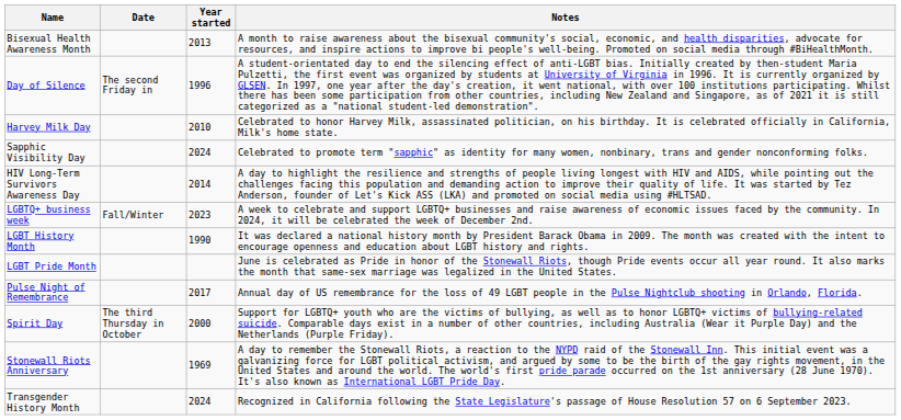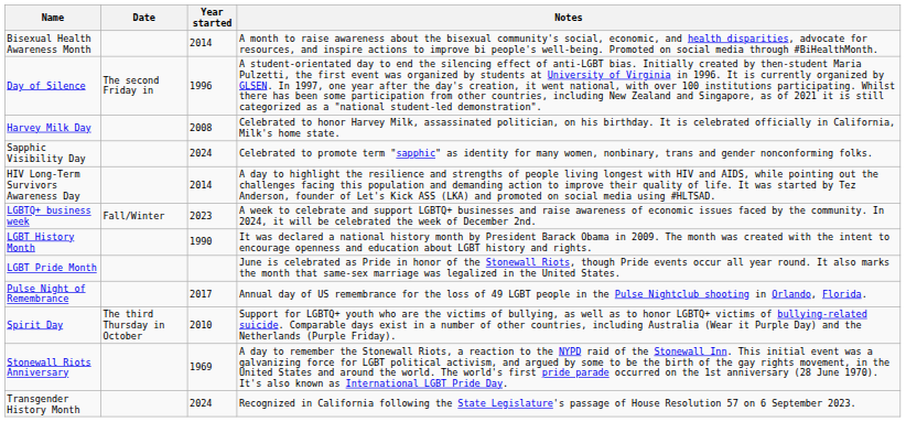 <table class="wikitable sortable">
 <tr>
 <th>Name</th>
 <th>Date</th>
 <th>Year started</th>
 <th>Notes</th>
 </tr>
 <tr>
 <td>Bisexual Health Awareness Month</td>
 <td></td>
-<td>2013</td>
+<td>2014</td>
 <td>A month to raise awareness about the bisexual community's social, economic, and <a href='#'>health disparities</a>, advocate for resources, and inspire actions to improve bi people's well-being. Promoted on social media through #BiHealthMonth.</td>
 </tr>
 <tr>
 <td><a href='#'>Day of Silence</a></td>
 <td>The second Friday in </td>
 <td>1996</td>
 <td>A student-orientated day to end the silencing effect of anti-LGBT bias. Initially created by then-student Maria Pulzetti, the first event was organized by students at <a href='#'>University of Virginia</a> in 1996. It is currently organized by <a href='#'>GLSEN</a>. In 1997, one year after the day's creation, it went national, with over 100 institutions participating. Whilst there has been some participation from other countries, including New Zealand and Singapore, as of 2021 it is still categorized as a "national student-led demonstration".</td>
 </tr>
 <tr>
 <td><a href='#'>Harvey Milk Day</a></td>
 <td></td>
-<td>2010</td>
+<td>2008</td>
 <td>Celebrated to honor Harvey Milk, assassinated politician, on his birthday. It is celebrated officially in California, Milk's home state.</td>
 </tr>
 <tr>
 <td>Sapphic Visibility Day</td>
 <td></td>
 <td>2024</td>
 <td>Celebrated to promote term "<a href='#'>sapphic</a>" as identity for many women, nonbinary, trans and gender nonconforming folks.</td>
 </tr>
 <tr>
 <td>HIV Long-Term Survivors Awareness Day</td>
 <td></td>
 <td>2014</td>
 <td>A day to highlight the resilience and strengths of people living longest with HIV and AIDS, while pointing out the challenges facing this population and demanding action to improve their quality of life. It was started by Tez Anderson, founder of Let's Kick ASS (LKA) and promoted on social media using #HLTSAD.</td>
 </tr>
 <tr>
 <td><a href='#'>LGBTQ+ business week</a></td>
 <td>Fall/Winter</td>
 <td>2023</td>
 <td>A week to celebrate and support LGBTQ+ businesses and raise awareness of economic issues faced by the community. In 2024, it will be celebrated the week of December 2nd.</td>
 </tr>
 <tr>
 <td><a href='#'>LGBT History Month</a></td>
 <td></td>
 <td>1990</td>
 <td>It was declared a national history month by President Barack Obama in 2009. The month was created with the intent to encourage openness and education about LGBT history and rights.</td>
 </tr>
 <tr>
 <td><a href='#'>LGBT Pride Month</a></td>
 <td></td>
 <td></td>
 <td>June is celebrated as Pride in honor of the <a href='#'>Stonewall Riots</a>, though Pride events occur all year round. It also marks the month that same-sex marriage was legalized in the United States.</td>
 </tr>
 <tr>
 <td><a href='#'>Pulse Night of Remembrance</a></td>
 <td></td>
 <td>2017</td>
 <td>Annual day of US remembrance for the loss of 49 LGBT people in the <a href='#'>Pulse Nightclub shooting</a> in <a href='#'>Orlando</a>, <a href='#'>Florida</a>.</td>
 </tr>
 <tr>
 <td><a href='#'>Spirit Day</a></td>
 <td>The third Thursday in October</td>
-<td>2000</td>
+<td>2010</td>
 <td>Support for LGBTQ+ youth who are the victims of bullying, as well as to honor LGBTQ+ victims of <a href='#'>bullying-related suicide</a>. Comparable days exist in a number of other countries, including Australia (Wear it Purple Day) and the Netherlands (Purple Friday).</td>
 </tr>
 <tr>
 <td><a href='#'>Stonewall Riots Anniversary</a></td>
 <td></td>
 <td>1969</td>
 <td>A day to remember the Stonewall Riots, a reaction to the <a href='#'>NYPD</a> raid of the <a href='#'>Stonewall Inn</a>. This initial event was a galvanizing force for LGBT political activism, and argued by some to be the birth of the gay rights movement, in the United States and around the world. The world's first <a href='#'>pride parade</a> occurred on the 1st anniversary (28 June 1970). It's also known as <a href='#'>International LGBT Pride Day</a>.</td>
 </tr>
 <tr>
 <td>Transgender History Month</td>
 <td></td>
 <td>2024</td>
 <td>Recognized in California following the <a href='#'>State Legislature</a>'s passage of House Resolution 57 on 6 September 2023.</td>
 </tr>
 </table>
